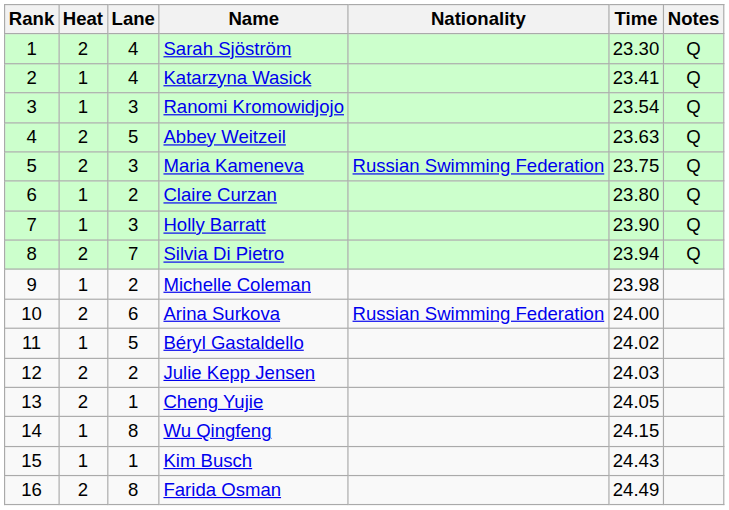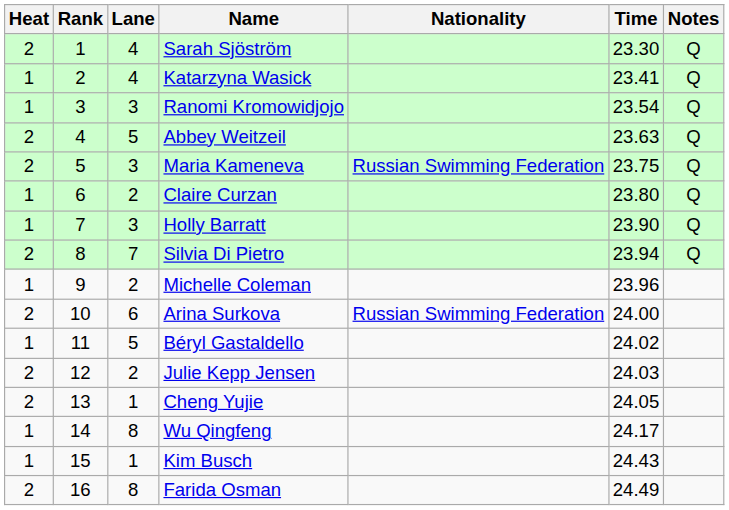 <table class="wikitable sortable" style="text-align:center">
 <tr>
+<th>Heat</th>
 <th>Rank</th>
-<th>Heat</th>
 <th>Lane</th>
 <th>Name</th>
 <th>Nationality</th>
 <th>Time</th>
 <th>Notes</th>
 </tr>
 <tr bgcolor=ccffcc>
+<td>2</td>
 <td>1</td>
-<td>2</td>
 <td>4</td>
 <td align=left><a href='#'>Sarah Sjöström</a></td>
 <td align=left></td>
 <td>23.30</td>
 <td>Q</td>
 </tr>
 <tr bgcolor=ccffcc>
+<td>1</td>
 <td>2</td>
-<td>1</td>
 <td>4</td>
 <td align=left><a href='#'>Katarzyna Wasick</a></td>
 <td align=left></td>
 <td>23.41</td>
 <td>Q</td>
 </tr>
 <tr bgcolor=ccffcc>
+<td>1</td>
 <td>3</td>
-<td>1</td>
 <td>3</td>
 <td align=left><a href='#'>Ranomi Kromowidjojo</a></td>
 <td align=left></td>
 <td>23.54</td>
 <td>Q</td>
 </tr>
 <tr bgcolor=ccffcc>
+<td>2</td>
 <td>4</td>
-<td>2</td>
 <td>5</td>
 <td align=left><a href='#'>Abbey Weitzeil</a></td>
 <td align=left></td>
 <td>23.63</td>
 <td>Q</td>
 </tr>
 <tr bgcolor=ccffcc>
+<td>2</td>
 <td>5</td>
-<td>2</td>
 <td>3</td>
 <td align=left><a href='#'>Maria Kameneva</a></td>
 <td align=left><a href='#'>Russian Swimming Federation</a></td>
 <td>23.75</td>
 <td>Q</td>
 </tr>
 <tr bgcolor=ccffcc>
+<td>1</td>
 <td>6</td>
-<td>1</td>
 <td>2</td>
 <td align=left><a href='#'>Claire Curzan</a></td>
 <td align=left></td>
 <td>23.80</td>
 <td>Q</td>
 </tr>
 <tr bgcolor=ccffcc>
+<td>1</td>
 <td>7</td>
-<td>1</td>
 <td>3</td>
 <td align=left><a href='#'>Holly Barratt</a></td>
 <td align=left></td>
 <td>23.90</td>
 <td>Q</td>
 </tr>
 <tr bgcolor=ccffcc>
+<td>2</td>
 <td>8</td>
-<td>2</td>
 <td>7</td>
 <td align=left><a href='#'>Silvia Di Pietro</a></td>
 <td align=left></td>
 <td>23.94</td>
 <td>Q</td>
 </tr>
 <tr>
+<td>1</td>
 <td>9</td>
-<td>1</td>
 <td>2</td>
 <td align=left><a href='#'>Michelle Coleman</a></td>
 <td align=left></td>
-<td>23.98</td>
+<td>23.96</td>
 <td></td>
 </tr>
 <tr>
+<td>2</td>
 <td>10</td>
-<td>2</td>
 <td>6</td>
 <td align=left><a href='#'>Arina Surkova</a></td>
 <td align=left><a href='#'>Russian Swimming Federation</a></td>
 <td>24.00</td>
 <td></td>
 </tr>
 <tr>
+<td>1</td>
 <td>11</td>
-<td>1</td>
 <td>5</td>
 <td align=left><a href='#'>Béryl Gastaldello</a></td>
 <td align=left></td>
 <td>24.02</td>
 <td></td>
 </tr>
 <tr>
+<td>2</td>
 <td>12</td>
-<td>2</td>
 <td>2</td>
 <td align=left><a href='#'>Julie Kepp Jensen</a></td>
 <td align=left></td>
 <td>24.03</td>
 <td></td>
 </tr>
 <tr>
+<td>2</td>
 <td>13</td>
-<td>2</td>
 <td>1</td>
 <td align=left><a href='#'>Cheng Yujie</a></td>
 <td align=left></td>
 <td>24.05</td>
 <td></td>
 </tr>
 <tr>
+<td>1</td>
 <td>14</td>
-<td>1</td>
 <td>8</td>
 <td align=left><a href='#'>Wu Qingfeng</a></td>
 <td align=left></td>
-<td>24.15</td>
+<td>24.17</td>
 <td></td>
 </tr>
 <tr>
+<td>1</td>
 <td>15</td>
-<td>1</td>
 <td>1</td>
 <td align=left><a href='#'>Kim Busch</a></td>
 <td align=left></td>
 <td>24.43</td>
 <td></td>
 </tr>
 <tr>
+<td>2</td>
 <td>16</td>
-<td>2</td>
 <td>8</td>
 <td align=left><a href='#'>Farida Osman</a></td>
 <td align=left></td>
 <td>24.49</td>
 <td></td>
 </tr>
 </table>
